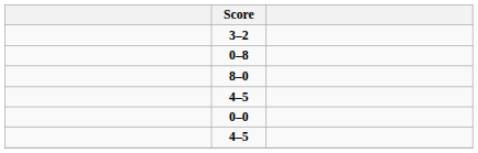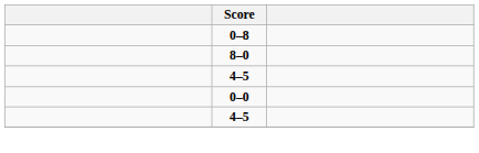 <table class="wikitable" style="text-align: center; font-size:100% ">
 <tr>
 <th align="right" width="250"></th>
 <th width="60">Score</th>
 <th align="left" width="250"></th>
-</tr>
-<tr>
-<td align=left><strong></strong></td>
-<td align=center><strong>3–2</strong></td>
-<td align=left></td>
 </tr>
 <tr>
 <td align=left></td>
 <td align=center><strong>0–8</strong></td>
 <td align=left><strong></strong></td>
 </tr>
 <tr>
 <td align=left><strong></strong></td>
 <td align=center><strong>8–0</strong></td>
 <td align=left></td>
 </tr>
 <tr>
 <td align=left></td>
 <td align=center><strong>4–5</strong></td>
 <td align=left><strong></strong></td>
 </tr>
 <tr>
 <td align=left></td>
 <td align=center><strong>0–0</strong></td>
 <td align=left></td>
 </tr>
 <tr>
 <td align=left></td>
 <td align=center><strong>4–5</strong></td>
 <td align=left><strong></strong></td>
 </tr>
 <tr>
 </tr>
 </table>
